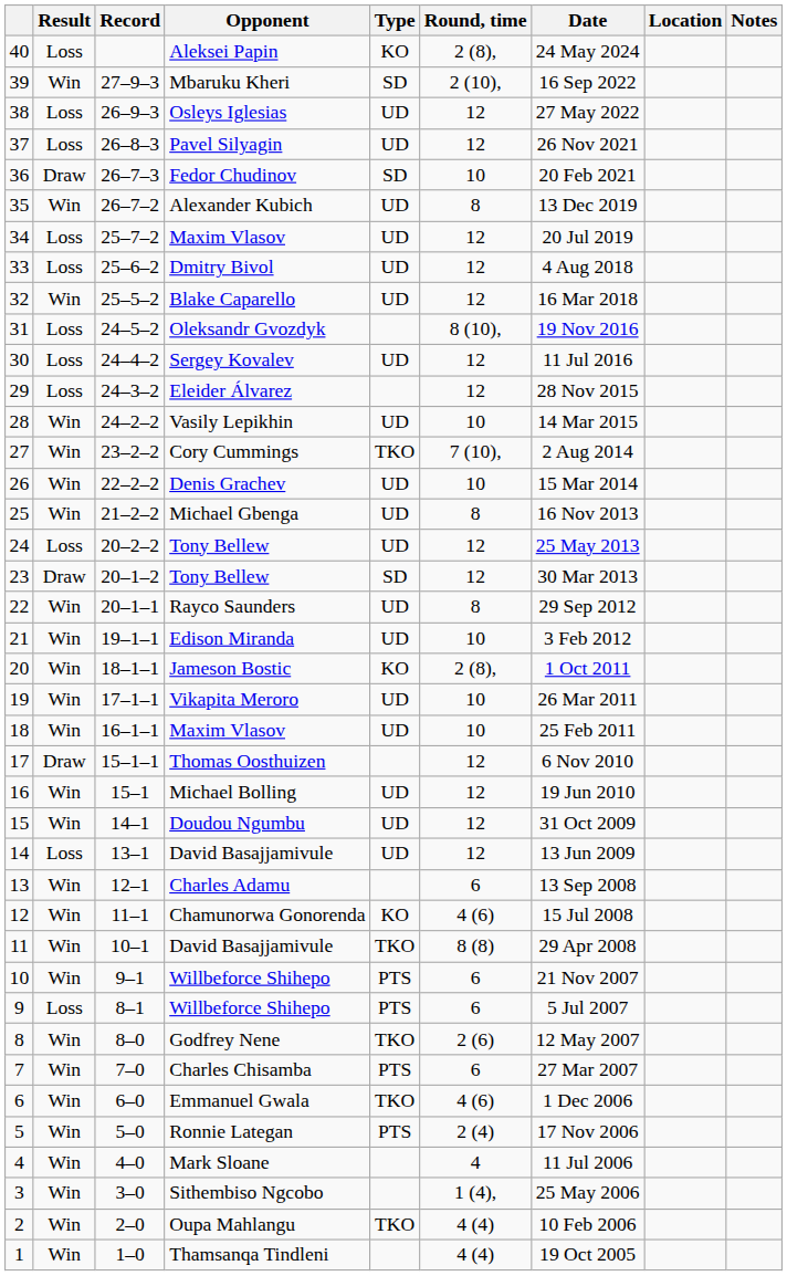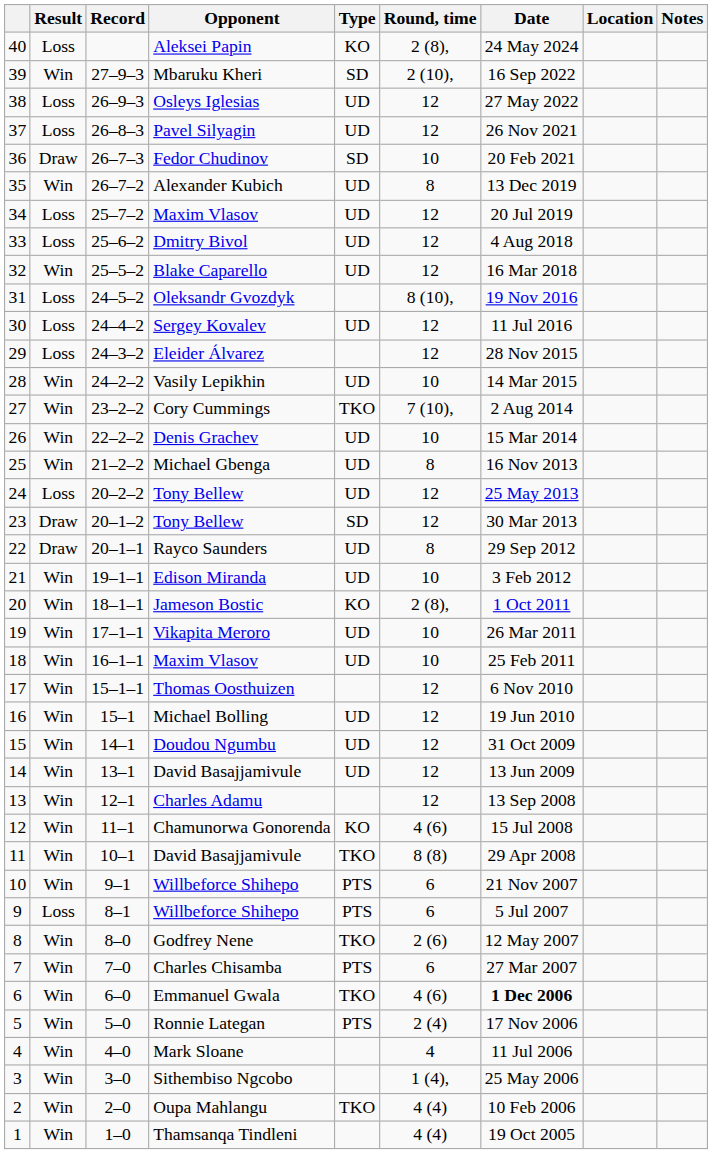 <table class="wikitable" style="text-align:center">
 <tr>
 <th></th>
 <th>Result</th>
 <th>Record</th>
 <th>Opponent</th>
 <th>Type</th>
 <th>Round, time</th>
 <th>Date</th>
 <th>Location</th>
 <th>Notes</th>
 </tr>
 <tr>
 <td>40</td>
 <td>Loss</td>
 <td></td>
 <td style="text-align:left;"><a href='#'>Aleksei Papin</a></td>
 <td>KO</td>
 <td>2 (8), </td>
 <td>24 May 2024</td>
 <td style="text-align:left;"></td>
 <td style="text-align:left;"></td>
 </tr>
 <tr>
 <td>39</td>
 <td>Win</td>
 <td>27–9–3</td>
 <td style="text-align:left;">Mbaruku Kheri</td>
 <td>SD</td>
 <td>2 (10), </td>
 <td>16 Sep 2022</td>
 <td style="text-align:left;"></td>
 <td></td>
 </tr>
 <tr>
 <td>38</td>
 <td>Loss</td>
 <td>26–9–3</td>
 <td style="text-align:left;"><a href='#'>Osleys Iglesias</a></td>
 <td>UD</td>
 <td>12</td>
 <td>27 May 2022</td>
 <td style="text-align:left;"></td>
 <td style="text-align:left;"></td>
 </tr>
 <tr>
 <td>37</td>
 <td>Loss</td>
 <td>26–8–3</td>
 <td style="text-align:left;"><a href='#'>Pavel Silyagin</a></td>
 <td>UD</td>
 <td>12</td>
 <td>26 Nov 2021</td>
 <td style="text-align:left;"></td>
 <td style="text-align:left;"></td>
 </tr>
 <tr>
 <td>36</td>
 <td>Draw</td>
 <td>26–7–3</td>
 <td style="text-align:left;"><a href='#'>Fedor Chudinov</a></td>
 <td>SD</td>
 <td>10</td>
 <td>20 Feb 2021</td>
 <td style="text-align:left;"></td>
 <td></td>
 </tr>
 <tr>
 <td>35</td>
 <td>Win</td>
 <td>26–7–2</td>
 <td style="text-align:left;">Alexander Kubich</td>
 <td>UD</td>
 <td>8</td>
 <td>13 Dec 2019</td>
 <td style="text-align:left;"></td>
 <td></td>
 </tr>
 <tr>
 <td>34</td>
 <td>Loss</td>
 <td>25–7–2</td>
 <td style="text-align:left;"><a href='#'>Maxim Vlasov</a></td>
 <td>UD</td>
 <td>12</td>
 <td>20 Jul 2019</td>
 <td style="text-align:left;"></td>
 <td style="text-align:left;"></td>
 </tr>
 <tr>
 <td>33</td>
 <td>Loss</td>
 <td>25–6–2</td>
 <td style="text-align:left;"><a href='#'>Dmitry Bivol</a></td>
 <td>UD</td>
 <td>12</td>
 <td>4 Aug 2018</td>
 <td style="text-align:left;"></td>
 <td style="text-align:left;"></td>
 </tr>
 <tr>
 <td>32</td>
 <td>Win</td>
 <td>25–5–2</td>
 <td style="text-align:left;"><a href='#'>Blake Caparello</a></td>
 <td>UD</td>
 <td>12</td>
 <td>16 Mar 2018</td>
 <td style="text-align:left;"></td>
 <td style="text-align:left;"></td>
 </tr>
 <tr>
 <td>31</td>
 <td>Loss</td>
 <td>24–5–2</td>
 <td style="text-align:left;"><a href='#'>Oleksandr Gvozdyk</a></td>
 <td></td>
 <td>8 (10), </td>
 <td><a href='#'>19 Nov 2016</a></td>
 <td style="text-align:left;"></td>
 <td style="text-align:left;"></td>
 </tr>
 <tr>
 <td>30</td>
 <td>Loss</td>
 <td>24–4–2</td>
 <td style="text-align:left;"><a href='#'>Sergey Kovalev</a></td>
 <td>UD</td>
 <td>12</td>
 <td>11 Jul 2016</td>
 <td style="text-align:left;"></td>
 <td style="text-align:left;"></td>
 </tr>
 <tr>
 <td>29</td>
 <td>Loss</td>
 <td>24–3–2</td>
 <td style="text-align:left;"><a href='#'>Eleider Álvarez</a></td>
 <td></td>
 <td>12</td>
 <td>28 Nov 2015</td>
 <td style="text-align:left;"></td>
 <td style="text-align:left;"></td>
 </tr>
 <tr>
 <td>28</td>
 <td>Win</td>
 <td>24–2–2</td>
 <td style="text-align:left;">Vasily Lepikhin</td>
 <td>UD</td>
 <td>10</td>
 <td>14 Mar 2015</td>
 <td style="text-align:left;"></td>
 <td style="text-align:left;"></td>
 </tr>
 <tr>
 <td>27</td>
 <td>Win</td>
 <td>23–2–2</td>
 <td style="text-align:left;">Cory Cummings</td>
 <td>TKO</td>
 <td>7 (10), </td>
 <td>2 Aug 2014</td>
 <td style="text-align:left;"></td>
 <td></td>
 </tr>
 <tr>
 <td>26</td>
 <td>Win</td>
 <td>22–2–2</td>
 <td style="text-align:left;"><a href='#'>Denis Grachev</a></td>
 <td>UD</td>
 <td>10</td>
 <td>15 Mar 2014</td>
 <td style="text-align:left;"></td>
 <td></td>
 </tr>
 <tr>
 <td>25</td>
 <td>Win</td>
 <td>21–2–2</td>
 <td style="text-align:left;">Michael Gbenga</td>
 <td>UD</td>
 <td>8</td>
 <td>16 Nov 2013</td>
 <td style="text-align:left;"></td>
 <td></td>
 </tr>
 <tr>
 <td>24</td>
 <td>Loss</td>
 <td>20–2–2</td>
 <td style="text-align:left;"><a href='#'>Tony Bellew</a></td>
 <td>UD</td>
 <td>12</td>
 <td><a href='#'>25 May 2013</a></td>
 <td style="text-align:left;"></td>
 <td style="text-align:left;"></td>
 </tr>
 <tr>
 <td>23</td>
 <td>Draw</td>
 <td>20–1–2</td>
 <td style="text-align:left;"><a href='#'>Tony Bellew</a></td>
 <td>SD</td>
 <td>12</td>
 <td>30 Mar 2013</td>
 <td style="text-align:left;"></td>
 <td style="text-align:left;"></td>
 </tr>
 <tr>
 <td>22</td>
-<td>Win</td>
+<td>Draw</td>
 <td>20–1–1</td>
 <td style="text-align:left;">Rayco Saunders</td>
 <td>UD</td>
 <td>8</td>
 <td>29 Sep 2012</td>
 <td style="text-align:left;"></td>
 <td></td>
 </tr>
 <tr>
 <td>21</td>
 <td>Win</td>
 <td>19–1–1</td>
 <td style="text-align:left;"><a href='#'>Edison Miranda</a></td>
 <td>UD</td>
 <td>10</td>
 <td>3 Feb 2012</td>
 <td style="text-align:left;"></td>
 <td></td>
 </tr>
 <tr>
 <td>20</td>
 <td>Win</td>
 <td>18–1–1</td>
 <td style="text-align:left;"><a href='#'>Jameson Bostic</a></td>
 <td>KO</td>
 <td>2 (8), </td>
 <td><a href='#'>1 Oct 2011</a></td>
 <td style="text-align:left;"></td>
 <td></td>
 </tr>
 <tr>
 <td>19</td>
 <td>Win</td>
 <td>17–1–1</td>
 <td style="text-align:left;"><a href='#'>Vikapita Meroro</a></td>
 <td>UD</td>
 <td>10</td>
 <td>26 Mar 2011</td>
 <td style="text-align:left;"></td>
 <td style="text-align:left;"></td>
 </tr>
 <tr>
 <td>18</td>
 <td>Win</td>
 <td>16–1–1</td>
 <td style="text-align:left;"><a href='#'>Maxim Vlasov</a></td>
 <td>UD</td>
 <td>10</td>
 <td>25 Feb 2011</td>
 <td style="text-align:left;"></td>
 <td></td>
 </tr>
 <tr>
 <td>17</td>
-<td>Draw</td>
+<td>Win</td>
 <td>15–1–1</td>
 <td style="text-align:left;"><a href='#'>Thomas Oosthuizen</a></td>
 <td></td>
 <td>12</td>
 <td>6 Nov 2010</td>
 <td style="text-align:left;"></td>
 <td style="text-align:left;"></td>
 </tr>
 <tr>
 <td>16</td>
 <td>Win</td>
 <td>15–1</td>
 <td style="text-align:left;">Michael Bolling</td>
 <td>UD</td>
 <td>12</td>
 <td>19 Jun 2010</td>
 <td style="text-align:left;"></td>
 <td style="text-align:left;"></td>
 </tr>
 <tr>
 <td>15</td>
 <td>Win</td>
 <td>14–1</td>
 <td style="text-align:left;"><a href='#'>Doudou Ngumbu</a></td>
 <td>UD</td>
 <td>12</td>
 <td>31 Oct 2009</td>
 <td style="text-align:left;"></td>
 <td style="text-align:left;"></td>
 </tr>
 <tr>
 <td>14</td>
-<td>Loss</td>
+<td>Win</td>
 <td>13–1</td>
 <td style="text-align:left;">David Basajjamivule</td>
 <td>UD</td>
 <td>12</td>
 <td>13 Jun 2009</td>
 <td style="text-align:left;"></td>
 <td style="text-align:left;"></td>
 </tr>
 <tr>
 <td>13</td>
 <td>Win</td>
 <td>12–1</td>
 <td style="text-align:left;"><a href='#'>Charles Adamu</a></td>
 <td></td>
-<td>6</td>
+<td>12</td>
 <td>13 Sep 2008</td>
 <td style="text-align:left;"></td>
 <td style="text-align:left;"></td>
 </tr>
 <tr>
 <td>12</td>
 <td>Win</td>
 <td>11–1</td>
 <td style="text-align:left;">Chamunorwa Gonorenda</td>
 <td>KO</td>
 <td>4 (6)</td>
 <td>15 Jul 2008</td>
 <td style="text-align:left;"></td>
 <td></td>
 </tr>
 <tr>
 <td>11</td>
 <td>Win</td>
 <td>10–1</td>
 <td style="text-align:left;">David Basajjamivule</td>
 <td>TKO</td>
 <td>8 (8)</td>
 <td>29 Apr 2008</td>
 <td style="text-align:left;"></td>
 <td></td>
 </tr>
 <tr>
 <td>10</td>
 <td>Win</td>
 <td>9–1</td>
 <td style="text-align:left;"><a href='#'>Willbeforce Shihepo</a></td>
 <td>PTS</td>
 <td>6</td>
 <td>21 Nov 2007</td>
 <td style="text-align:left;"></td>
 <td></td>
 </tr>
 <tr>
 <td>9</td>
 <td>Loss</td>
 <td>8–1</td>
 <td style="text-align:left;"><a href='#'>Willbeforce Shihepo</a></td>
 <td>PTS</td>
 <td>6</td>
 <td>5 Jul 2007</td>
 <td style="text-align:left;"></td>
 <td></td>
 </tr>
 <tr>
 <td>8</td>
 <td>Win</td>
 <td>8–0</td>
 <td style="text-align:left;">Godfrey Nene</td>
 <td>TKO</td>
 <td>2 (6)</td>
 <td>12 May 2007</td>
 <td style="text-align:left;"></td>
 <td></td>
 </tr>
 <tr>
 <td>7</td>
 <td>Win</td>
 <td>7–0</td>
 <td style="text-align:left;">Charles Chisamba</td>
 <td>PTS</td>
 <td>6</td>
 <td>27 Mar 2007</td>
 <td style="text-align:left;"></td>
 <td></td>
 </tr>
 <tr>
 <td>6</td>
 <td>Win</td>
 <td>6–0</td>
 <td style="text-align:left;">Emmanuel Gwala</td>
 <td>TKO</td>
 <td>4 (6)</td>
-<td>1 Dec 2006</td>
+<td><strong>1 Dec 2006</strong></td>
 <td style="text-align:left;"></td>
 <td></td>
 </tr>
 <tr>
 <td>5</td>
 <td>Win</td>
 <td>5–0</td>
 <td style="text-align:left;">Ronnie Lategan</td>
 <td>PTS</td>
 <td>2 (4)</td>
 <td>17 Nov 2006</td>
 <td style="text-align:left;"></td>
 <td></td>
 </tr>
 <tr>
 <td>4</td>
 <td>Win</td>
 <td>4–0</td>
 <td style="text-align:left;">Mark Sloane</td>
 <td></td>
 <td>4</td>
 <td>11 Jul 2006</td>
 <td style="text-align:left;"></td>
 <td></td>
 </tr>
 <tr>
 <td>3</td>
 <td>Win</td>
 <td>3–0</td>
 <td style="text-align:left;">Sithembiso Ngcobo</td>
 <td></td>
 <td>1 (4), </td>
 <td>25 May 2006</td>
 <td style="text-align:left;"></td>
 <td></td>
 </tr>
 <tr>
 <td>2</td>
 <td>Win</td>
 <td>2–0</td>
 <td style="text-align:left;">Oupa Mahlangu</td>
 <td>TKO</td>
 <td>4 (4)</td>
 <td>10 Feb 2006</td>
 <td style="text-align:left;"></td>
 <td></td>
 </tr>
 <tr>
 <td>1</td>
 <td>Win</td>
 <td>1–0</td>
 <td style="text-align:left;">Thamsanqa Tindleni</td>
 <td></td>
 <td>4 (4)</td>
 <td>19 Oct 2005</td>
 <td style="text-align:left;"></td>
 <td></td>
 </tr>
 </table>
